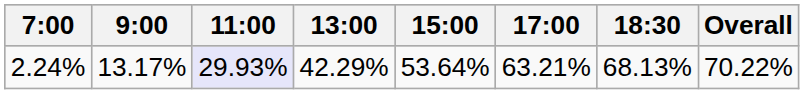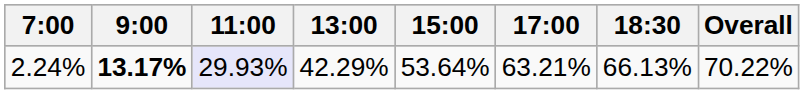 <table class=wikitable>
 <tr>
 <th>7:00</th>
 <th>9:00</th>
 <th>11:00</th>
 <th>13:00</th>
 <th>15:00</th>
 <th>17:00</th>
 <th>18:30</th>
 <th>Overall</th>
 </tr>
 <tr>
 <td>2.24%</td>
-<td>13.17%</td>
+<td><strong>13.17%</strong></td>
 <td style="background: lavender;">29.93%</td>
 <td>42.29%</td>
 <td>53.64%</td>
 <td>63.21%</td>
-<td>68.13%</td>
+<td>66.13%</td>
 <td>70.22%</td>
 </tr>
 </table>
